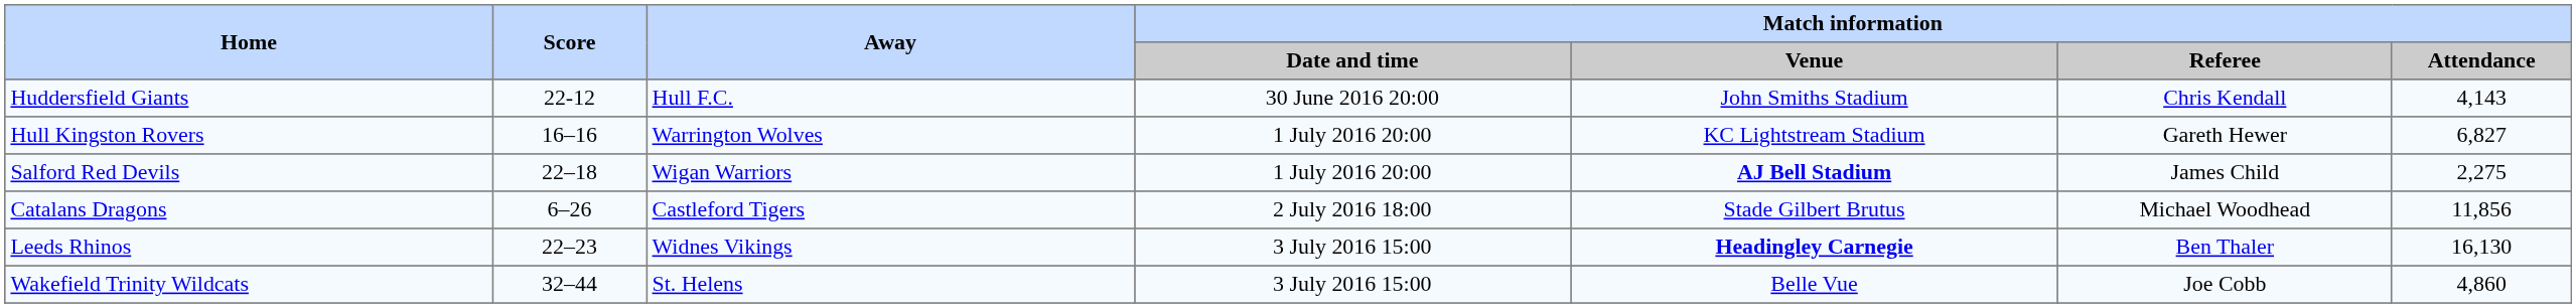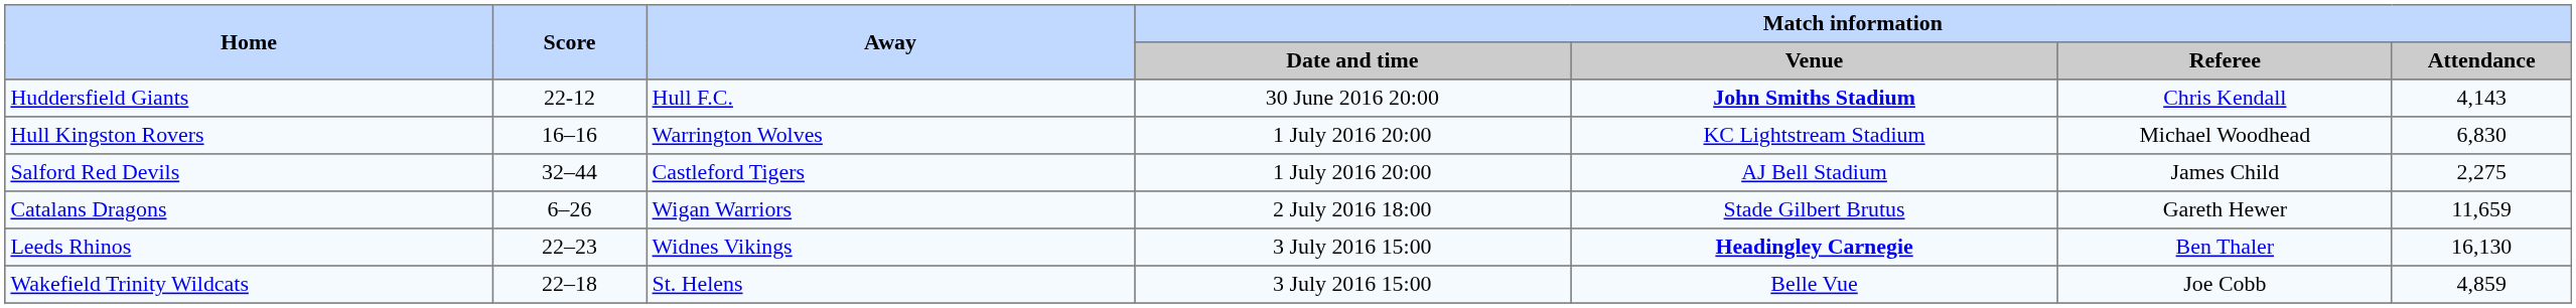 <table border=1 style="border-collapse:collapse; font-size:85%; text-align:center;" cellpadding=3 cellspacing=0 width=100%>
 <tr bgcolor=#C1D8FF>
 <th rowspan=2 width=19%>Home</th>
 <th rowspan=2 width=6%>Score</th>
 <th rowspan=2 width=19%>Away</th>
 <th colspan=6>Match information</th>
 </tr>
 <tr bgcolor=#CCCCCC>
 <th width=17%>Date and time</th>
 <th width=19%>Venue</th>
 <th width=13%>Referee</th>
 <th width=7%>Attendance</th>
 </tr>
 <tr bgcolor=#F5FAFF>
 <td align=left> <a href='#'>Huddersfield Giants</a></td>
 <td>22-12</td>
 <td align=left> <a href='#'>Hull F.C.</a></td>
 <td>30 June 2016 20:00</td>
-<td><a href='#'>John Smiths Stadium</a></td>
+<td><strong><a href='#'>John Smiths Stadium</a></strong></td>
 <td><a href='#'>Chris Kendall</a></td>
 <td>4,143</td>
 </tr>
 <tr bgcolor=#F5FAFF>
 <td align=left> <a href='#'>Hull Kingston Rovers</a></td>
 <td>16–16</td>
 <td align=left> <a href='#'>Warrington Wolves</a></td>
 <td>1 July 2016 20:00</td>
 <td><a href='#'>KC Lightstream Stadium</a></td>
-<td>Gareth Hewer</td>
-<td>6,827</td>
+<td>Michael Woodhead</td>
+<td>6,830</td>
 </tr>
 <tr bgcolor=#F5FAFF>
 <td align=left> <a href='#'>Salford Red Devils</a></td>
-<td>22–18</td>
-<td align=left> <a href='#'>Wigan Warriors</a></td>
+<td>32–44</td>
+<td align=left> <a href='#'>Castleford Tigers</a></td>
 <td>1 July 2016 20:00</td>
-<td><strong><a href='#'>AJ Bell Stadium</a></strong></td>
+<td><a href='#'>AJ Bell Stadium</a></td>
 <td>James Child</td>
 <td>2,275</td>
 </tr>
 <tr bgcolor=#F5FAFF>
 <td align=left> <a href='#'>Catalans Dragons</a></td>
 <td>6–26</td>
-<td align=left> <a href='#'>Castleford Tigers</a></td>
+<td align=left> <a href='#'>Wigan Warriors</a></td>
 <td>2 July 2016 18:00</td>
 <td><a href='#'>Stade Gilbert Brutus</a></td>
-<td>Michael Woodhead</td>
-<td>11,856</td>
+<td>Gareth Hewer</td>
+<td>11,659</td>
 </tr>
 <tr bgcolor=#F5FAFF>
 <td align=left> <a href='#'>Leeds Rhinos</a></td>
 <td>22–23</td>
 <td align=left> <a href='#'>Widnes Vikings</a></td>
 <td>3 July 2016 15:00</td>
 <td><strong><a href='#'>Headingley Carnegie</a></strong></td>
 <td><a href='#'>Ben Thaler</a></td>
 <td>16,130</td>
 </tr>
 <tr bgcolor=#F5FAFF>
 <td align=left> <a href='#'>Wakefield Trinity Wildcats</a></td>
-<td>32–44</td>
+<td>22–18</td>
 <td align=left> <a href='#'>St. Helens</a></td>
 <td>3 July 2016 15:00</td>
 <td><a href='#'>Belle Vue</a></td>
 <td>Joe Cobb</td>
-<td>4,860</td>
+<td>4,859</td>
 </tr>
 </table>
